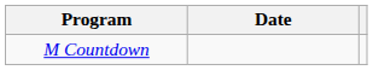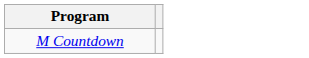 <table class="wikitable" style="text-align:center;">
 <tr>
 <th width="150">Program</th>
-<th width="140">Date</th>
 <th class="unsortable"></th>
 </tr>
 <tr>
 <td><em><a href='#'>M Countdown</a></em></td>
 <td></td>
-<td></td>
 </tr>
 </table>
